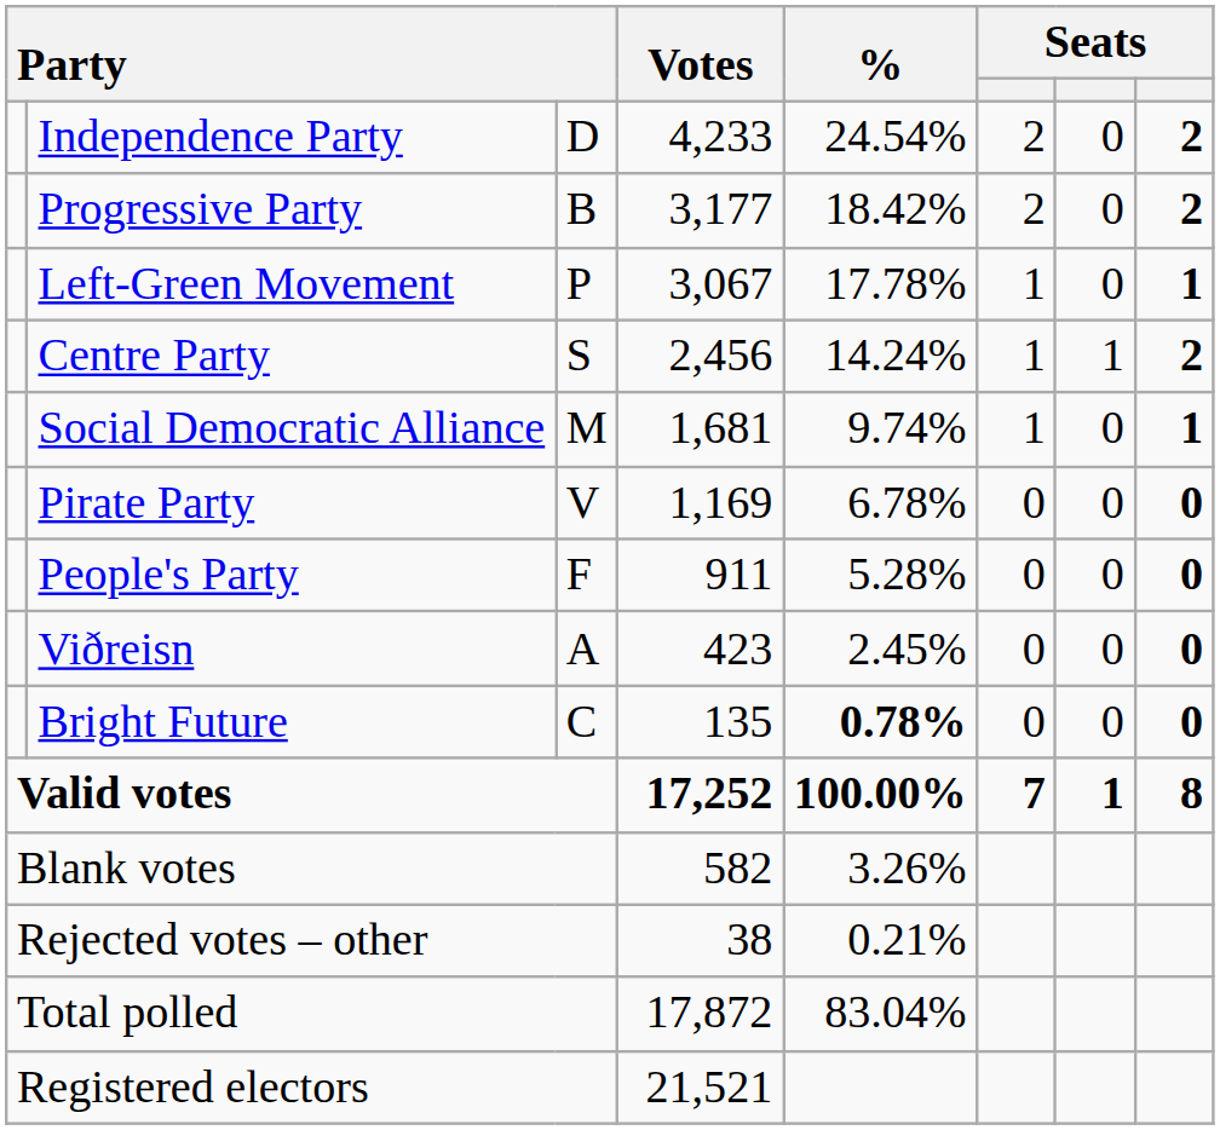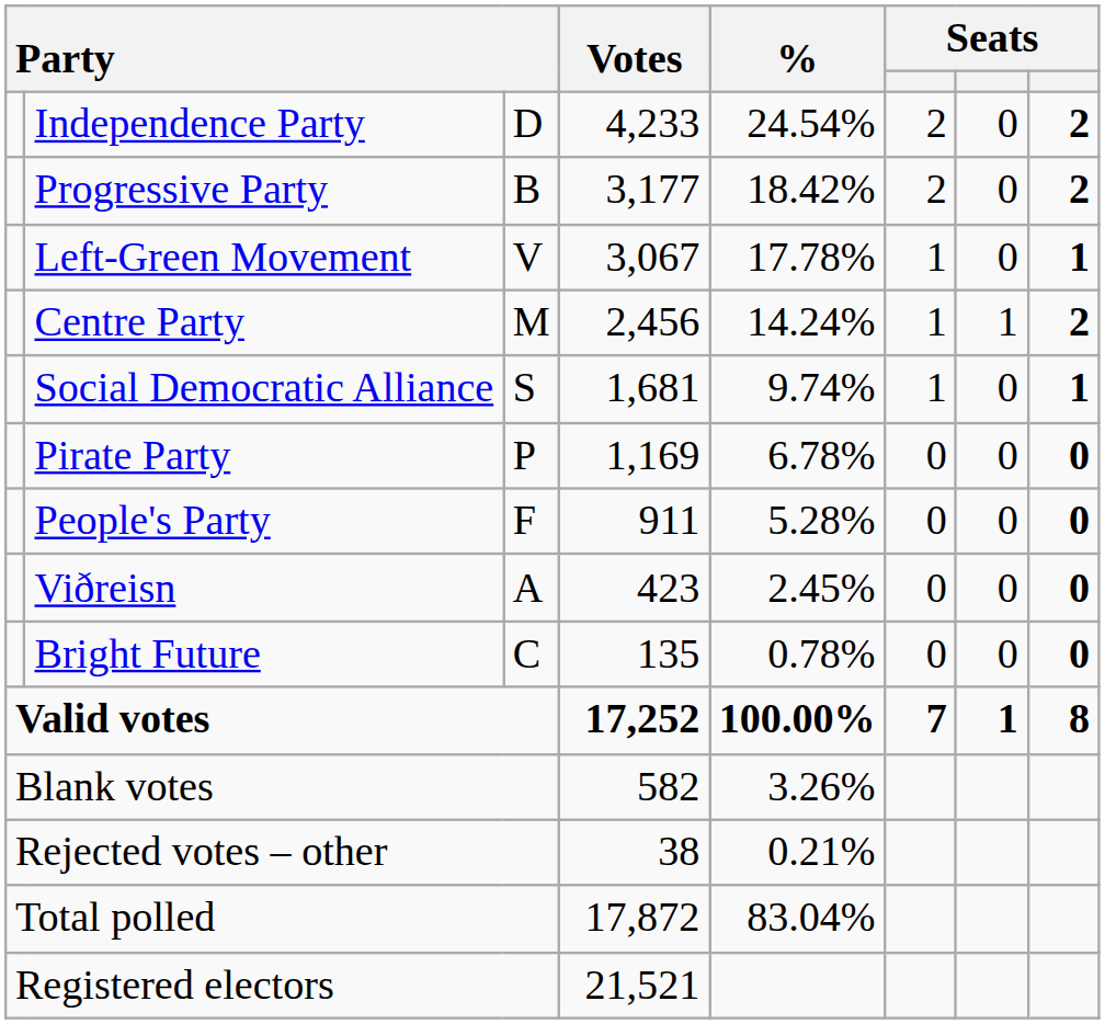 <table class="wikitable" border="1" style="text-align:right;">
 <tr>
 <th style="text-align:left;" valign=bottom rowspan=2 colspan=3>Party</th>
 <th align=center valign=bottom rowspan=2 width="50">Votes</th>
 <th align=center valign=bottom rowspan=2 width="50">%</th>
 <th colspan=3>Seats</th>
 </tr>
 <tr>
 <th align=center valign=bottom width="20"><small></small></th>
 <th align=center valign=bottom width="20"><small><a href='#'></a></small></th>
 <th align=center valign=bottom width="20"><small></small></th>
 </tr>
 <tr>
 <td></td>
 <td align=left><a href='#'>Independence Party</a></td>
 <td align=left>D</td>
 <td>4,233</td>
 <td>24.54%</td>
 <td>2</td>
 <td>0</td>
 <td><strong>2</strong></td>
 </tr>
 <tr>
 <td></td>
 <td align=left><a href='#'>Progressive Party</a></td>
 <td align=left>B</td>
 <td>3,177</td>
 <td>18.42%</td>
 <td>2</td>
 <td>0</td>
 <td><strong>2</strong></td>
 </tr>
 <tr>
 <td></td>
 <td align=left><a href='#'>Left-Green Movement</a></td>
-<td align=left>P</td>
+<td align=left>V</td>
 <td>3,067</td>
 <td>17.78%</td>
 <td>1</td>
 <td>0</td>
 <td><strong>1</strong></td>
 </tr>
 <tr>
 <td></td>
 <td align=left><a href='#'>Centre Party</a></td>
-<td align=left>S</td>
+<td align=left>M</td>
 <td>2,456</td>
 <td>14.24%</td>
 <td>1</td>
 <td>1</td>
 <td><strong>2</strong></td>
 </tr>
 <tr>
 <td></td>
 <td align=left style="white-space: nowrap;"><a href='#'>Social Democratic Alliance</a></td>
-<td align=left>M</td>
+<td align=left>S</td>
 <td>1,681</td>
 <td>9.74%</td>
 <td>1</td>
 <td>0</td>
 <td><strong>1</strong></td>
 </tr>
 <tr>
 <td></td>
 <td align=left><a href='#'>Pirate Party</a></td>
-<td align=left>V</td>
+<td align=left>P</td>
 <td>1,169</td>
 <td>6.78%</td>
 <td>0</td>
 <td>0</td>
 <td><strong>0</strong></td>
 </tr>
 <tr>
 <td></td>
 <td align=left><a href='#'>People's Party</a></td>
 <td align=left>F</td>
 <td>911</td>
 <td>5.28%</td>
 <td>0</td>
 <td>0</td>
 <td><strong>0</strong></td>
 </tr>
 <tr>
 <td></td>
 <td align=left><a href='#'>Viðreisn</a></td>
 <td align=left>A</td>
 <td>423</td>
 <td>2.45%</td>
 <td>0</td>
 <td>0</td>
 <td><strong>0</strong></td>
 </tr>
 <tr>
 <td></td>
 <td align=left><a href='#'>Bright Future</a></td>
 <td align=left>C</td>
 <td>135</td>
-<td><strong>0.78%</strong></td>
+<td>0.78%</td>
 <td>0</td>
 <td>0</td>
 <td><strong>0</strong></td>
 </tr>
 <tr style="font-weight:bold">
 <td align=left colspan=3>Valid votes</td>
 <td>17,252</td>
 <td>100.00%</td>
 <td>7</td>
 <td>1</td>
 <td>8</td>
 </tr>
 <tr>
 <td align=left colspan=3>Blank votes</td>
 <td>582</td>
 <td>3.26%</td>
 <td></td>
 <td></td>
 <td></td>
 </tr>
 <tr>
 <td align=left colspan=3>Rejected votes – other</td>
 <td>38</td>
 <td>0.21%</td>
 <td></td>
 <td></td>
 <td></td>
 </tr>
 <tr>
 <td align=left colspan=3>Total polled</td>
 <td>17,872</td>
 <td>83.04%</td>
 <td></td>
 <td></td>
 <td></td>
 </tr>
 <tr>
 <td align=left colspan=3>Registered electors</td>
 <td>21,521</td>
 <td></td>
 <td></td>
 <td></td>
 <td></td>
 </tr>
 </table>
